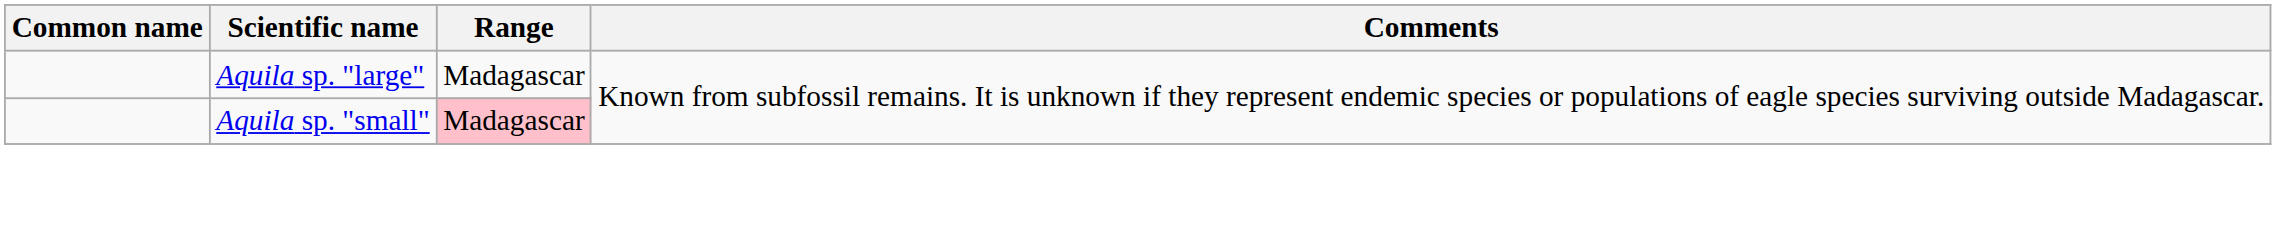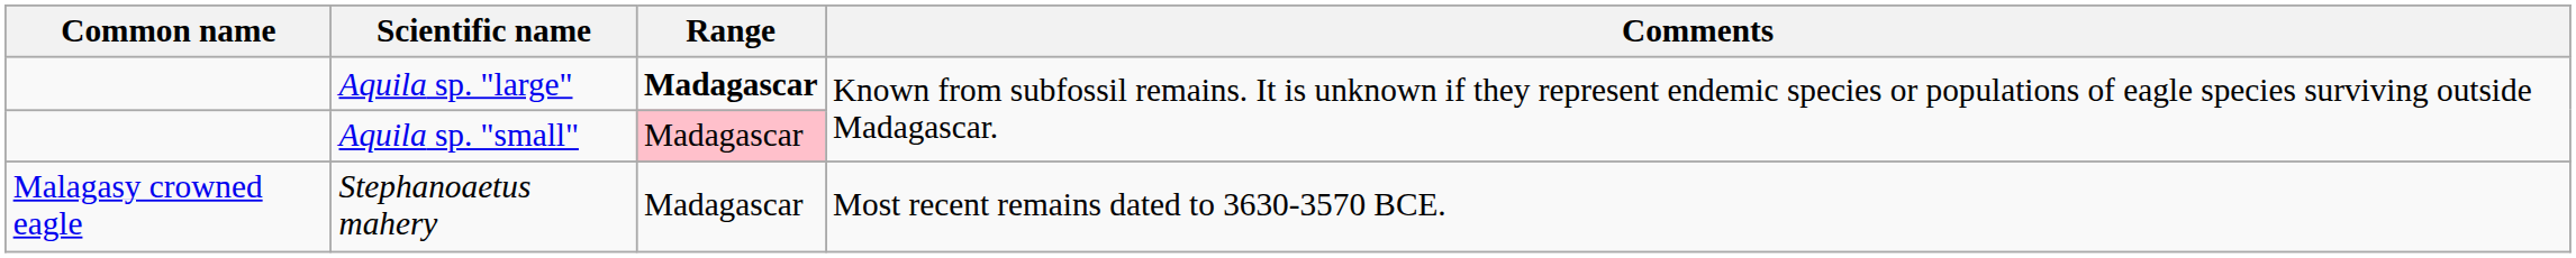 <table class="wikitable sortable">
 <tr>
 <th>Common name</th>
 <th>Scientific name</th>
 <th>Range</th>
 <th class="unsortable">Comments</th>
 </tr>
 <tr>
 <td></td>
 <td><a href='#'><em>Aquila</em> sp. "large"</a></td>
-<td>Madagascar</td>
+<td><strong>Madagascar</strong></td>
 <td rowspan="2">Known from subfossil remains. It is unknown if they represent endemic species or populations of eagle species surviving outside Madagascar.</td>
 </tr>
 <tr>
 <td></td>
 <td><a href='#'><em>Aquila</em> sp. "small"</a> </td>
 <td style="background: pink;">Madagascar</td>
 </tr>
+<tr>
+<td><a href='#'>Malagasy crowned eagle</a></td>
+<td><em>Stephanoaetus mahery</em></td>
+<td>Madagascar</td>
+<td>Most recent remains dated to 3630-3570 BCE.</td>
+</tr>
 </table>
